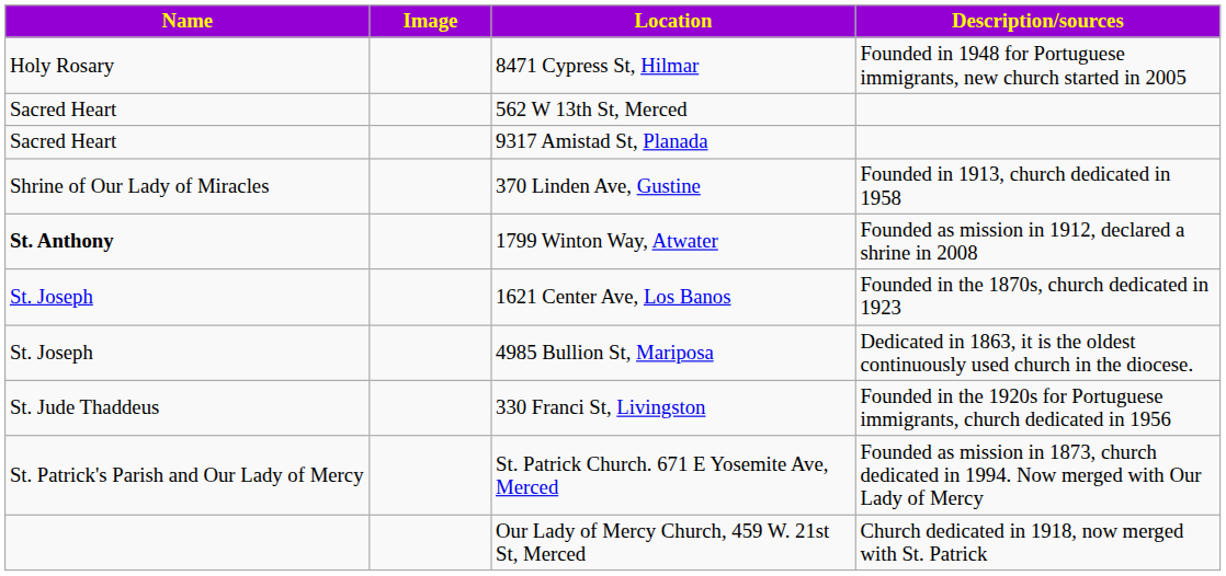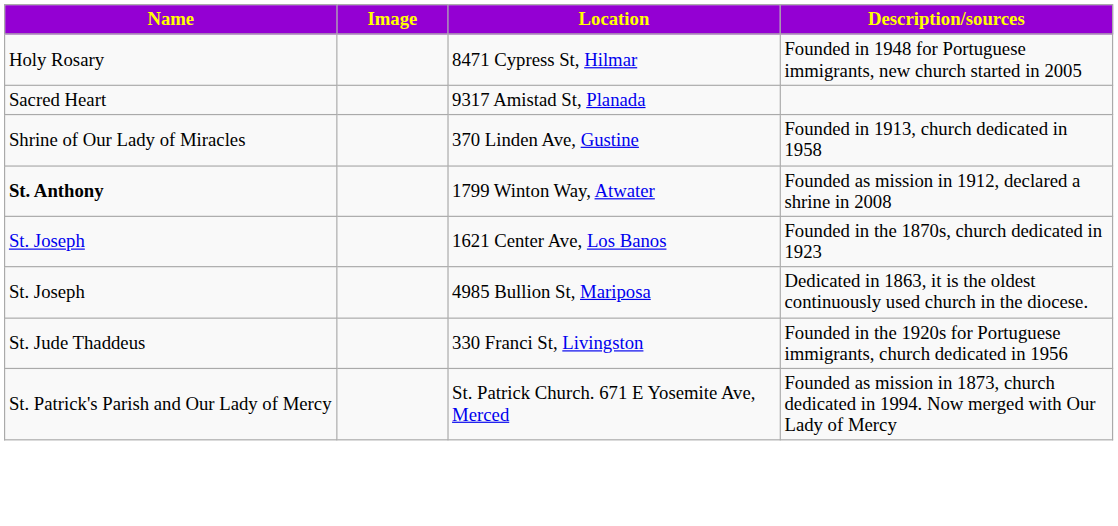 <table class="wikitable sortable" style="width:75%">
 <tr>
 <th style="background:darkviolet; color:yellow;" width="30%"><strong>Name</strong></th>
 <th style="background:darkviolet; color:yellow;" width="10%"><strong>Image</strong></th>
 <th style="background:darkviolet; color:yellow;" width="30%"><strong>Location</strong></th>
 <th style="background:darkviolet; color:yellow;" width="30%"><strong>Description/sources</strong></th>
 </tr>
 <tr>
 <td>Holy Rosary</td>
 <td></td>
 <td>8471 Cypress St, <a href='#'>Hilmar</a></td>
 <td>Founded in 1948 for Portuguese immigrants, new church started in 2005</td>
-</tr>
-<tr>
-<td>Sacred Heart</td>
-<td></td>
-<td>562 W 13th St, Merced</td>
-<td></td>
 </tr>
 <tr>
 <td>Sacred Heart</td>
 <td></td>
 <td>9317 Amistad St, <a href='#'>Planada</a></td>
 <td></td>
 </tr>
 <tr>
 <td>Shrine of Our Lady of Miracles</td>
 <td></td>
 <td>370 Linden Ave, <a href='#'>Gustine</a></td>
 <td>Founded in 1913, church dedicated in 1958</td>
 </tr>
 <tr>
 <td><strong>St. Anthony</strong></td>
 <td></td>
 <td>1799 Winton Way, <a href='#'>Atwater</a></td>
 <td>Founded as mission in 1912, declared a shrine in 2008</td>
 </tr>
 <tr>
 <td><a href='#'>St. Joseph</a></td>
 <td></td>
 <td>1621 Center Ave, <a href='#'>Los Banos</a></td>
 <td>Founded in the 1870s, church dedicated in 1923 </td>
 </tr>
 <tr>
 <td>St. Joseph</td>
 <td></td>
 <td>4985 Bullion St, <a href='#'>Mariposa</a></td>
 <td>Dedicated in 1863, it is the oldest continuously used church in the diocese.</td>
 </tr>
 <tr>
 <td>St. Jude Thaddeus</td>
 <td></td>
 <td>330 Franci St, <a href='#'>Livingston</a></td>
 <td>Founded in the 1920s for Portuguese immigrants, church dedicated in 1956</td>
 </tr>
 <tr>
 <td>St. Patrick's Parish and Our Lady of Mercy</td>
 <td></td>
 <td>St. Patrick Church. 671 E Yosemite Ave, <a href='#'>Merced</a></td>
 <td>Founded as mission in 1873, church dedicated in 1994. Now merged with Our Lady of Mercy</td>
 </tr>
-<tr>
-<td></td>
-<td></td>
-<td>Our Lady of Mercy Church, 459 W. 21st St, Merced</td>
-<td>Church dedicated in 1918, now merged with St. Patrick</td>
-</tr>
 </table>
